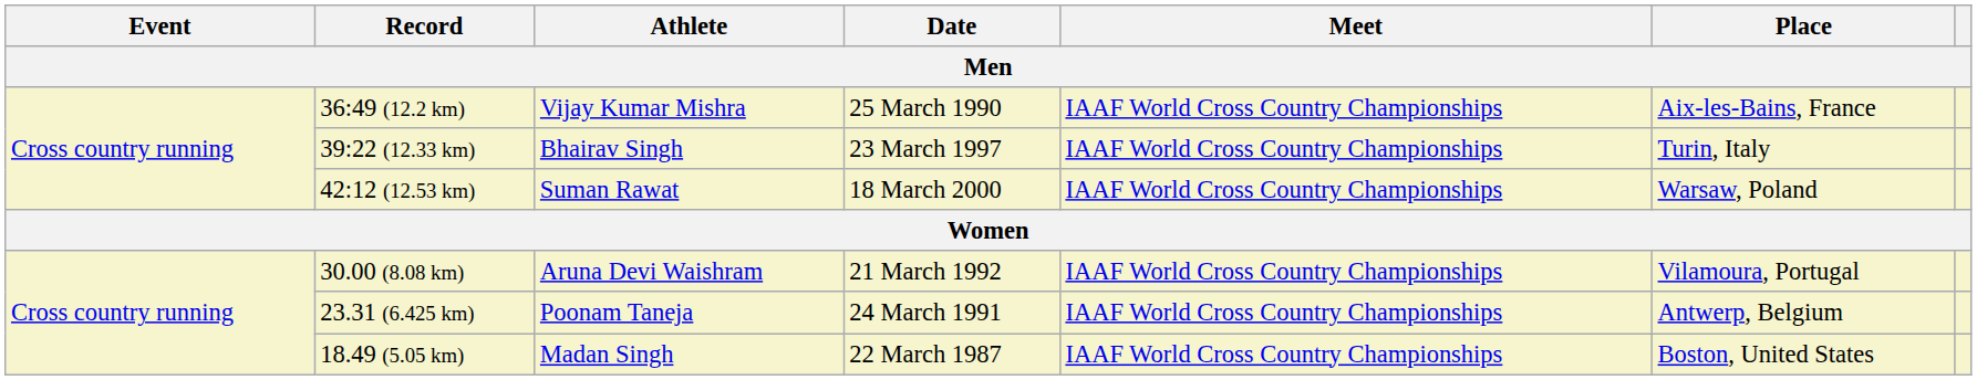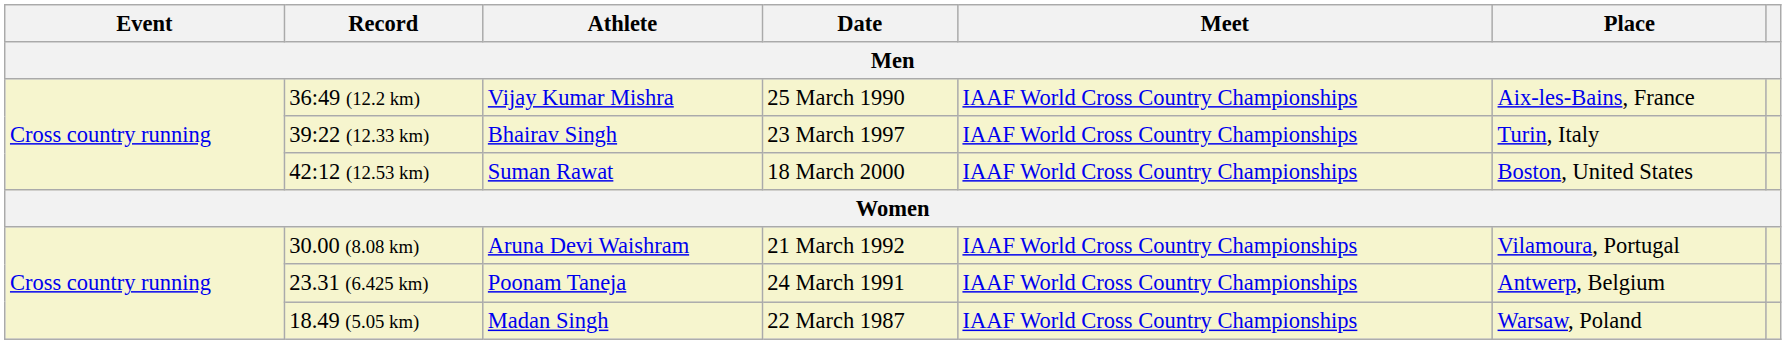 <table class="wikitable collapsible" style="font-size:95%; width: 95%;">
 <tr>
 <th>Event</th>
 <th>Record</th>
 <th>Athlete</th>
 <th>Date</th>
 <th>Meet</th>
 <th>Place</th>
 <th></th>
 </tr>
 <tr>
 <th colspan="7">Men</th>
 </tr>
 <tr style="background:#f6F5CE;">
 <td rowspan=3><a href='#'>Cross country running</a></td>
 <td>36:49 <small>(12.2 km)</small></td>
 <td><a href='#'>Vijay Kumar Mishra</a></td>
 <td>25 March 1990</td>
 <td><a href='#'>IAAF World Cross Country Championships</a></td>
 <td><a href='#'>Aix-les-Bains</a>, France</td>
 <td></td>
 </tr>
 <tr style="background:#f6F5CE;">
 <td>39:22 <small>(12.33 km)</small></td>
 <td><a href='#'>Bhairav Singh</a></td>
 <td>23 March 1997</td>
 <td><a href='#'>IAAF World Cross Country Championships</a></td>
 <td><a href='#'>Turin</a>, Italy</td>
 <td></td>
 </tr>
 <tr style="background:#f6F5CE;">
 <td>42:12 <small>(12.53 km)</small></td>
 <td><a href='#'>Suman Rawat</a></td>
 <td>18 March 2000</td>
 <td><a href='#'>IAAF World Cross Country Championships</a></td>
-<td><a href='#'>Warsaw</a>, Poland</td>
+<td><a href='#'>Boston</a>, United States</td>
 <td></td>
 </tr>
 <tr>
 <th colspan="7">Women</th>
 </tr>
 <tr style="background:#f6F5CE;">
 <td rowspan=3><a href='#'>Cross country running</a></td>
 <td>30.00 <small>(8.08 km)</small></td>
 <td><a href='#'>Aruna Devi Waishram</a></td>
 <td>21 March 1992</td>
 <td><a href='#'>IAAF World Cross Country Championships</a></td>
 <td><a href='#'>Vilamoura</a>, Portugal</td>
 <td></td>
 </tr>
 <tr style="background:#f6F5CE;">
 <td>23.31 <small>(6.425 km)</small></td>
 <td><a href='#'>Poonam Taneja</a></td>
 <td>24 March 1991</td>
 <td><a href='#'>IAAF World Cross Country Championships</a></td>
 <td><a href='#'>Antwerp</a>, Belgium</td>
 <td></td>
 </tr>
 <tr style="background:#f6F5CE;">
 <td>18.49 <small>(5.05 km)</small></td>
 <td><a href='#'>Madan Singh</a></td>
 <td>22 March 1987</td>
 <td><a href='#'>IAAF World Cross Country Championships</a></td>
-<td><a href='#'>Boston</a>, United States</td>
+<td><a href='#'>Warsaw</a>, Poland</td>
 <td></td>
 </tr>
 </table>
